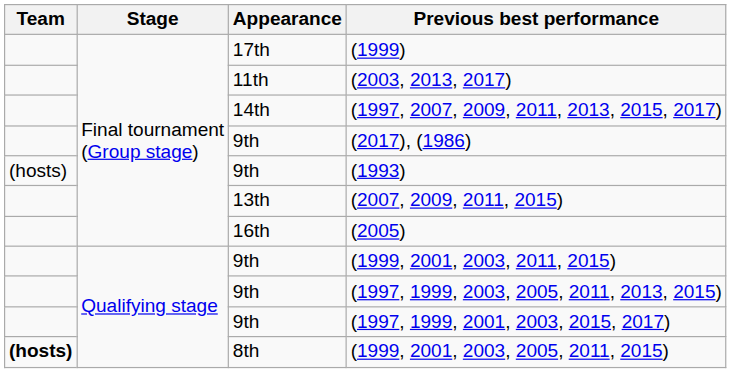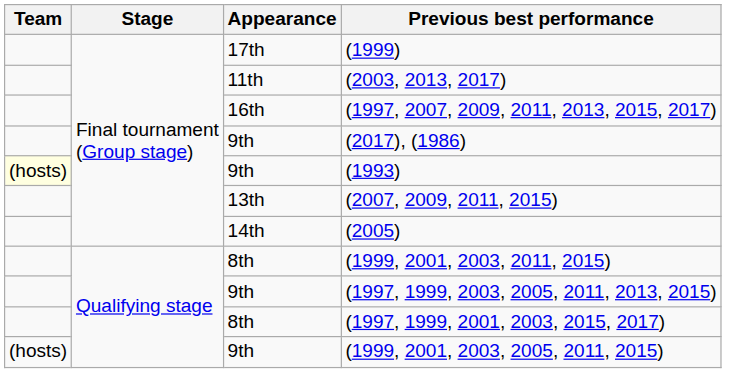 <table class="wikitable sortable" style="text-align: left;">
 <tr>
 <th>Team</th>
 <th>Stage</th>
 <th data-sort-type="number">Appearance</th>
 <th>Previous best performance</th>
 </tr>
 <tr>
 <td></td>
 <td rowspan=7>Final tournament<br>(<a href='#'>Group stage</a>)</td>
 <td>17th</td>
 <td> (<a href='#'>1999</a>)</td>
 </tr>
 <tr>
 <td></td>
 <td>11th</td>
 <td> (<a href='#'>2003</a>, <a href='#'>2013</a>, <a href='#'>2017</a>)</td>
 </tr>
 <tr>
 <td></td>
-<td>14th</td>
+<td>16th</td>
 <td> (<a href='#'>1997</a>, <a href='#'>2007</a>, <a href='#'>2009</a>, <a href='#'>2011</a>, <a href='#'>2013</a>, <a href='#'>2015</a>, <a href='#'>2017</a>)</td>
 </tr>
 <tr>
 <td></td>
 <td>9th</td>
 <td> (<a href='#'>2017</a>),  (<a href='#'>1986</a>)</td>
 </tr>
 <tr>
-<td> (hosts)</td>
+<td style="background: lightyellow;"> (hosts)</td>
 <td>9th</td>
 <td> (<a href='#'>1993</a>)</td>
 </tr>
 <tr>
 <td></td>
 <td>13th</td>
 <td> (<a href='#'>2007</a>, <a href='#'>2009</a>, <a href='#'>2011</a>, <a href='#'>2015</a>)</td>
 </tr>
 <tr>
 <td></td>
-<td>16th</td>
+<td>14th</td>
 <td> (<a href='#'>2005</a>)</td>
 </tr>
 <tr>
 <td></td>
 <td rowspan=4><a href='#'>Qualifying stage</a></td>
-<td>9th</td>
+<td>8th</td>
 <td> (<a href='#'>1999</a>, <a href='#'>2001</a>, <a href='#'>2003</a>, <a href='#'>2011</a>, <a href='#'>2015</a>)</td>
 </tr>
 <tr>
 <td></td>
 <td>9th</td>
 <td> (<a href='#'>1997</a>, <a href='#'>1999</a>, <a href='#'>2003</a>, <a href='#'>2005</a>, <a href='#'>2011</a>, <a href='#'>2013</a>, <a href='#'>2015</a>)</td>
 </tr>
 <tr>
 <td></td>
-<td>9th</td>
+<td>8th</td>
 <td> (<a href='#'>1997</a>, <a href='#'>1999</a>, <a href='#'>2001</a>, <a href='#'>2003</a>, <a href='#'>2015</a>, <a href='#'>2017</a>)</td>
 </tr>
 <tr>
-<td><strong> (hosts)</strong></td>
-<td>8th</td>
+<td> (hosts)</td>
+<td>9th</td>
 <td> (<a href='#'>1999</a>, <a href='#'>2001</a>, <a href='#'>2003</a>, <a href='#'>2005</a>, <a href='#'>2011</a>, <a href='#'>2015</a>)</td>
 </tr>
 </table>
